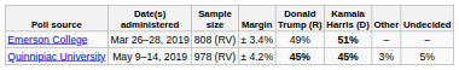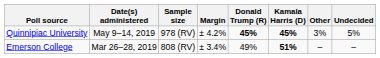 <table class="wikitable" style="font-size:90%;text-align:center;">
 <tr valign=bottom style="font-size:90%;">
 <th>Poll source</th>
 <th>Date(s)<br>administered</th>
 <th>Sample<br>size</th>
 <th>Margin<br></th>
 <th>Donald<br>Trump (R)</th>
 <th>Kamala<br>Harris (D)</th>
 <th>Other</th>
 <th>Undecided</th>
 </tr>
 <tr>
+<td style="text-align:left;"><a href='#'>Quinnipiac University</a></td>
+<td>May 9–14, 2019</td>
+<td>978 (RV)</td>
+<td>± 4.2%</td>
+<td><strong>45%</strong></td>
+<td><strong>45%</strong></td>
+<td>3%</td>
+<td>5%</td>
+</tr>
+<tr>
 <td style="text-align:left;"><a href='#'>Emerson College</a></td>
 <td>Mar 26–28, 2019</td>
 <td>808 (RV)</td>
 <td>± 3.4%</td>
 <td>49%</td>
 <td><strong>51%</strong></td>
 <td>–</td>
 <td>–</td>
 </tr>
-<tr>
-<td style="text-align:left;"><a href='#'>Quinnipiac University</a></td>
-<td>May 9–14, 2019</td>
-<td>978 (RV)</td>
-<td>± 4.2%</td>
-<td><strong>45%</strong></td>
-<td><strong>45%</strong></td>
-<td>3%</td>
-<td>5%</td>
-</tr>
 </table>
